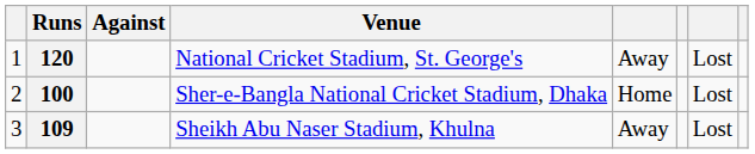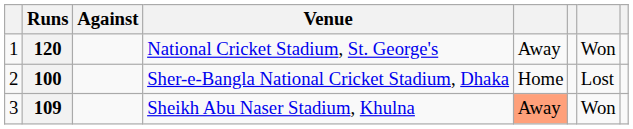 <table class="wikitable">
 <tr>
 <th></th>
 <th>Runs</th>
 <th>Against</th>
 <th>Venue</th>
 <th></th>
 <th></th>
 <th></th>
 <th></th>
 </tr>
 <tr>
 <td>1</td>
 <th>120</th>
 <td></td>
 <td><a href='#'>National Cricket Stadium</a>, <a href='#'>St. George's</a></td>
 <td>Away</td>
 <td></td>
-<td>Lost</td>
+<td>Won</td>
 <td></td>
 </tr>
 <tr>
 <td>2</td>
 <th>100</th>
 <td></td>
 <td><a href='#'>Sher-e-Bangla National Cricket Stadium</a>, <a href='#'>Dhaka</a></td>
 <td>Home</td>
 <td></td>
 <td>Lost</td>
 <td></td>
 </tr>
 <tr>
 <td>3</td>
 <th>109</th>
 <td></td>
 <td><a href='#'>Sheikh Abu Naser Stadium</a>, <a href='#'>Khulna</a></td>
-<td>Away</td>
+<td style="background: lightsalmon;">Away</td>
 <td></td>
-<td>Lost</td>
+<td>Won</td>
 <td></td>
 </tr>
 </table>
